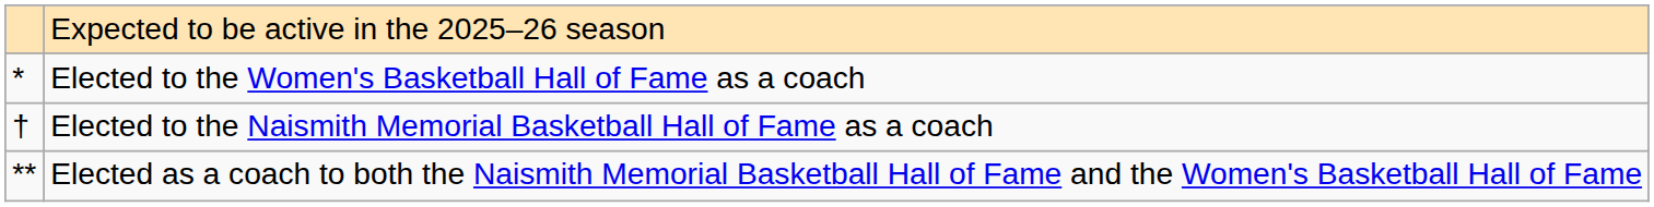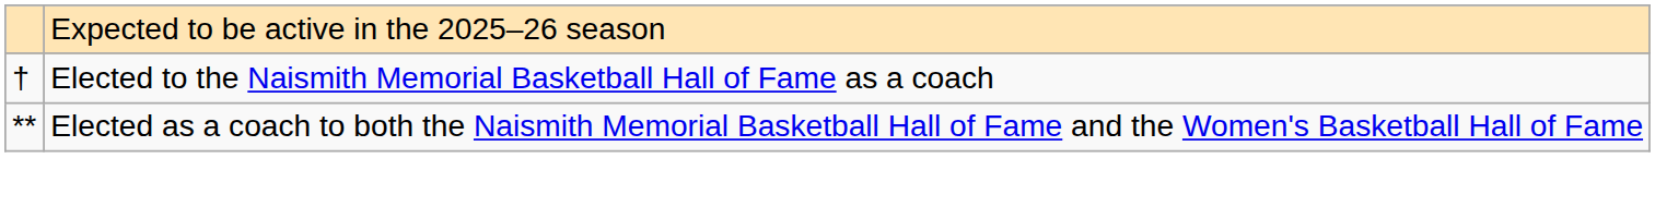 <table class="wikitable">
 <tr>
 <td bgcolor="#ffe5b4"></td>
 <td bgcolor="#ffe5b4">Expected to be active in the 2025–26 season</td>
-</tr>
-<tr>
-<td>*</td>
-<td>Elected to the <a href='#'>Women's Basketball Hall of Fame</a> as a coach</td>
 </tr>
 <tr>
 <td>†</td>
 <td>Elected to the <a href='#'>Naismith Memorial Basketball Hall of Fame</a> as a coach</td>
 </tr>
 <tr>
 <td>**</td>
 <td>Elected as a coach to both the <a href='#'>Naismith Memorial Basketball Hall of Fame</a> and the <a href='#'>Women's Basketball Hall of Fame</a></td>
 </tr>
 </table>
